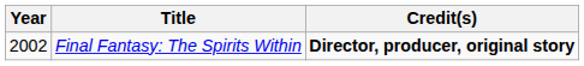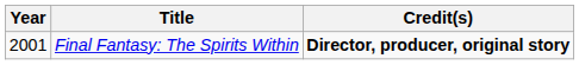 <table class="wikitable sortable" style=>
 <tr>
 <th scope="col">Year</th>
 <th scope="col">Title</th>
 <th scope="col">Credit(s)</th>
 </tr>
 <tr>
-<td>2002</td>
+<td>2001</td>
 <td><em><a href='#'>Final Fantasy: The Spirits Within</a></em></td>
 <td><strong>Director, producer, original story</strong></td>
 </tr>
 </table>
